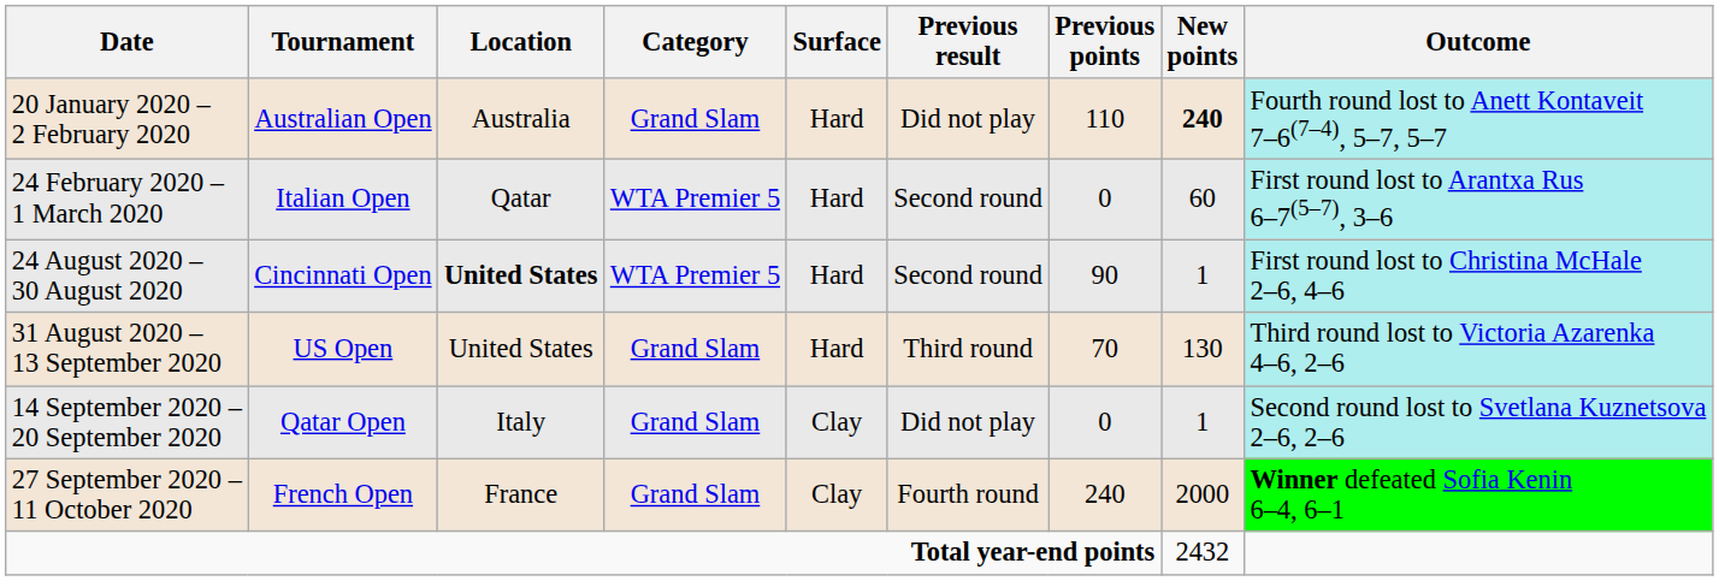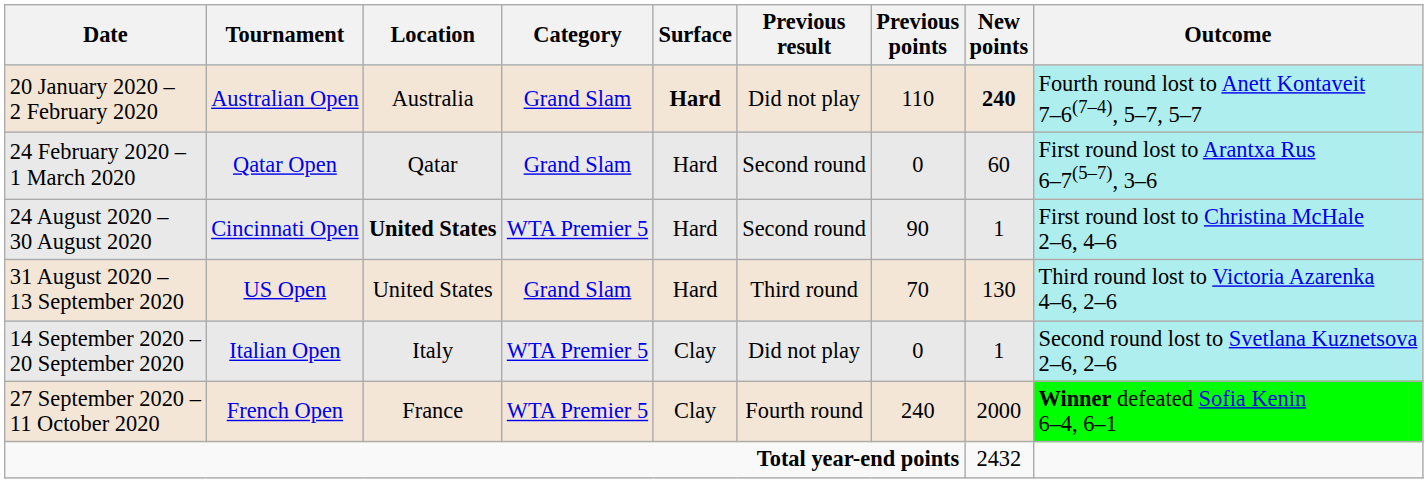 <table class="wikitable">
 <tr>
 <th>Date</th>
 <th>Tournament</th>
 <th>Location</th>
 <th>Category</th>
 <th>Surface</th>
 <th>Previous<br>result</th>
 <th>Previous<br>points</th>
 <th>New<br>points</th>
 <th>Outcome</th>
 </tr>
 <tr style="background:#f3e6d7">
 <td>20 January 2020 –<br>2 February 2020</td>
 <td style="text-align:center"><a href='#'>Australian Open</a></td>
 <td style="text-align:center">Australia</td>
 <td style="text-align:center"><a href='#'>Grand Slam</a></td>
-<td style="text-align:center">Hard</td>
+<td style="text-align:center"><strong>Hard</strong></td>
 <td style="text-align:center">Did not play</td>
 <td style="text-align:center">110</td>
 <td style="text-align:center"><strong>240</strong></td>
 <td style="background:#afeeee">Fourth round lost to  <a href='#'>Anett Kontaveit</a><br>7–6<sup>(7–4)</sup>, 5–7, 5–7</td>
 </tr>
 <tr style="background:#e9e9e9">
 <td>24 February 2020 –<br>1 March 2020</td>
-<td style="text-align:center"><a href='#'>Italian Open</a></td>
+<td style="text-align:center"><a href='#'>Qatar Open</a></td>
 <td style="text-align:center">Qatar</td>
-<td style="text-align:center"><a href='#'>WTA Premier 5</a></td>
+<td style="text-align:center"><a href='#'>Grand Slam</a></td>
 <td style="text-align:center">Hard</td>
 <td style="text-align:center">Second round</td>
 <td style="text-align:center">0</td>
 <td style="text-align:center">60</td>
 <td style="background:#afeeee">First round lost to  <a href='#'>Arantxa Rus</a><br>6–7<sup>(5–7)</sup>, 3–6</td>
 </tr>
 <tr style="background:#e9e9e9">
 <td>24 August 2020 –<br>30 August 2020</td>
 <td style="text-align:center"><a href='#'>Cincinnati Open</a></td>
 <td style="text-align:center"><strong>United States</strong></td>
 <td style="text-align:center"><a href='#'>WTA Premier 5</a></td>
 <td style="text-align:center">Hard</td>
 <td style="text-align:center">Second round</td>
 <td style="text-align:center">90</td>
 <td style="text-align:center">1</td>
 <td style="background:#afeeee">First round lost to  <a href='#'>Christina McHale</a><br>2–6, 4–6</td>
 </tr>
 <tr style="background:#f3e6d7">
 <td>31 August 2020 –<br>13 September 2020</td>
 <td style="text-align:center"><a href='#'>US Open</a></td>
 <td style="text-align:center">United States</td>
 <td style="text-align:center"><a href='#'>Grand Slam</a></td>
 <td style="text-align:center">Hard</td>
 <td style="text-align:center">Third round</td>
 <td style="text-align:center">70</td>
 <td style="text-align:center">130</td>
 <td style="background:#afeeee">Third round lost to  <a href='#'>Victoria Azarenka</a><br>4–6, 2–6</td>
 </tr>
 <tr style="background:#e9e9e9">
 <td>14 September 2020 –<br>20 September 2020</td>
-<td style="text-align:center"><a href='#'>Qatar Open</a></td>
+<td style="text-align:center"><a href='#'>Italian Open</a></td>
 <td style="text-align:center">Italy</td>
-<td style="text-align:center"><a href='#'>Grand Slam</a></td>
+<td style="text-align:center"><a href='#'>WTA Premier 5</a></td>
 <td style="text-align:center">Clay</td>
 <td style="text-align:center">Did not play</td>
 <td style="text-align:center">0</td>
 <td style="text-align:center">1</td>
 <td style="background:#afeeee">Second round lost to  <a href='#'>Svetlana Kuznetsova</a><br>2–6, 2–6</td>
 </tr>
 <tr style="background:#f3e6d7">
 <td>27 September 2020 –<br>11 October 2020</td>
 <td style="text-align:center"><a href='#'>French Open</a></td>
 <td style="text-align:center">France</td>
-<td style="text-align:center"><a href='#'>Grand Slam</a></td>
+<td style="text-align:center"><a href='#'>WTA Premier 5</a></td>
 <td style="text-align:center">Clay</td>
 <td style="text-align:center">Fourth round</td>
 <td style="text-align:center">240</td>
 <td style="text-align:center">2000</td>
 <td style="background:lime"><strong>Winner</strong> defeated  <a href='#'>Sofia Kenin</a><br>6–4, 6–1</td>
 </tr>
 <tr>
 <td colspan="7" style="text-align:right"><strong>Total year-end points</strong></td>
 <td style="text-align:center">2432</td>
 <td></td>
 </tr>
 </table>
